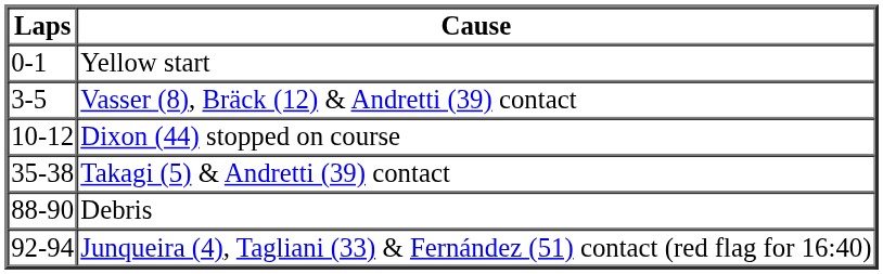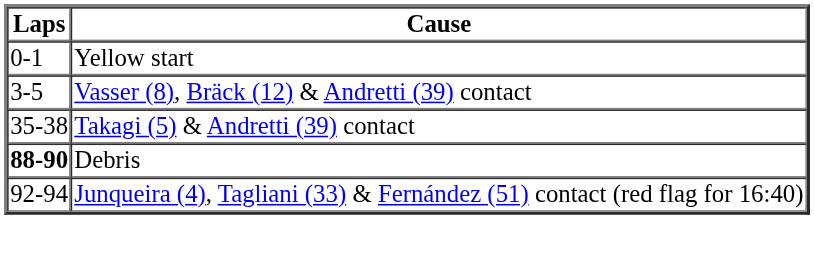 <table border=2 cellspacing=0>
 <tr>
 <th>Laps</th>
 <th>Cause</th>
 </tr>
 <tr>
 <td>0-1</td>
 <td>Yellow start</td>
 </tr>
 <tr>
 <td>3-5</td>
 <td><a href='#'>Vasser (8)</a>, <a href='#'>Bräck (12)</a> & <a href='#'>Andretti (39)</a> contact</td>
 </tr>
 <tr>
-<td>10-12</td>
-<td><a href='#'>Dixon (44)</a> stopped on course</td>
-</tr>
-<tr>
 <td>35-38</td>
 <td><a href='#'>Takagi (5)</a> & <a href='#'>Andretti (39)</a> contact</td>
 </tr>
 <tr>
-<td>88-90</td>
+<td><strong>88-90</strong></td>
 <td>Debris</td>
 </tr>
 <tr>
 <td>92-94</td>
 <td><a href='#'>Junqueira (4)</a>, <a href='#'>Tagliani (33)</a> & <a href='#'>Fernández (51)</a> contact (red flag for 16:40)</td>
 </tr>
 </table>
